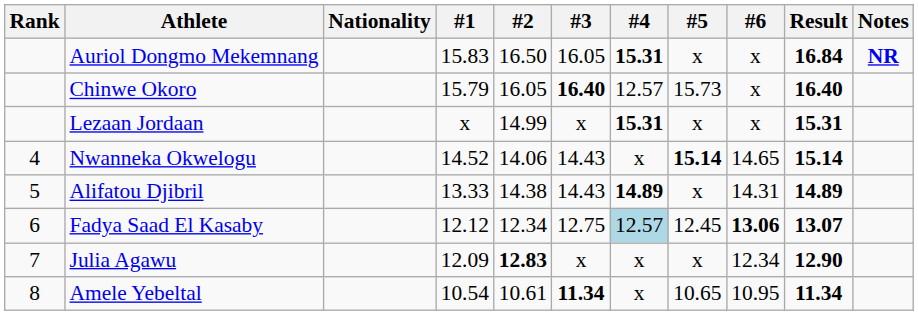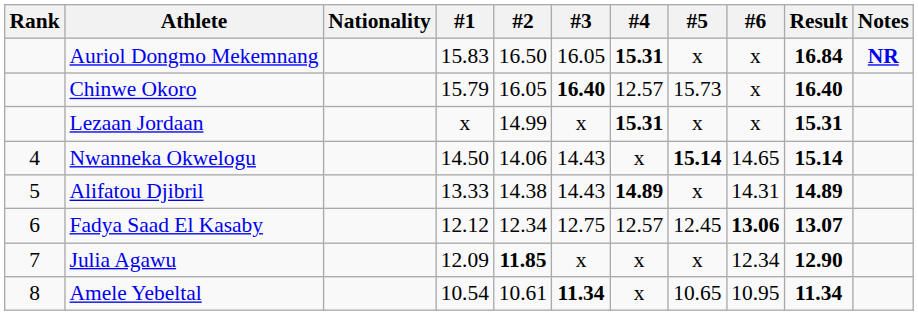 <table class="wikitable sortable" style="text-align:center">
 <tr>
 <th>Rank</th>
 <th>Athlete</th>
 <th>Nationality</th>
 <th>#1</th>
 <th>#2</th>
 <th>#3</th>
 <th>#4</th>
 <th>#5</th>
 <th>#6</th>
 <th>Result</th>
 <th>Notes</th>
 </tr>
 <tr>
 <td></td>
 <td align="left"><a href='#'>Auriol Dongmo Mekemnang</a></td>
 <td align=left></td>
 <td>15.83</td>
 <td>16.50</td>
 <td>16.05</td>
 <td><strong>15.31</strong></td>
 <td>x</td>
 <td>x</td>
 <td><strong>16.84</strong></td>
 <td><strong><a href='#'>NR</a></strong></td>
 </tr>
 <tr>
 <td></td>
 <td align="left"><a href='#'>Chinwe Okoro</a></td>
 <td align=left></td>
 <td>15.79</td>
 <td>16.05</td>
 <td><strong>16.40</strong></td>
 <td>12.57</td>
 <td>15.73</td>
 <td>x</td>
 <td><strong>16.40</strong></td>
 <td></td>
 </tr>
 <tr>
 <td></td>
 <td align="left"><a href='#'>Lezaan Jordaan</a></td>
 <td align=left></td>
 <td>x</td>
 <td>14.99</td>
 <td>x</td>
 <td><strong>15.31</strong></td>
 <td>x</td>
 <td>x</td>
 <td><strong>15.31</strong></td>
 <td></td>
 </tr>
 <tr>
 <td>4</td>
 <td align="left"><a href='#'>Nwanneka Okwelogu</a></td>
 <td align=left></td>
-<td>14.52</td>
+<td>14.50</td>
 <td>14.06</td>
 <td>14.43</td>
 <td>x</td>
 <td><strong>15.14</strong></td>
 <td>14.65</td>
 <td><strong>15.14</strong></td>
 <td></td>
 </tr>
 <tr>
 <td>5</td>
 <td align="left"><a href='#'>Alifatou Djibril</a></td>
 <td align=left></td>
 <td>13.33</td>
 <td>14.38</td>
 <td>14.43</td>
 <td><strong>14.89</strong></td>
 <td>x</td>
 <td>14.31</td>
 <td><strong>14.89</strong></td>
 <td></td>
 </tr>
 <tr>
 <td>6</td>
 <td align="left"><a href='#'>Fadya Saad El Kasaby</a></td>
 <td align=left></td>
 <td>12.12</td>
 <td>12.34</td>
 <td>12.75</td>
-<td style="background: lightblue;">12.57</td>
+<td>12.57</td>
 <td>12.45</td>
 <td><strong>13.06</strong></td>
 <td><strong>13.07</strong></td>
 <td></td>
 </tr>
 <tr>
 <td>7</td>
 <td align="left"><a href='#'>Julia Agawu</a></td>
 <td align=left></td>
 <td>12.09</td>
-<td><strong>12.83</strong></td>
+<td><strong>11.85</strong></td>
 <td>x</td>
 <td>x</td>
 <td>x</td>
 <td>12.34</td>
 <td><strong>12.90</strong></td>
 <td></td>
 </tr>
 <tr>
 <td>8</td>
 <td align="left"><a href='#'>Amele Yebeltal</a></td>
 <td align=left></td>
 <td>10.54</td>
 <td>10.61</td>
 <td><strong>11.34</strong></td>
 <td>x</td>
 <td>10.65</td>
 <td>10.95</td>
 <td><strong>11.34</strong></td>
 <td></td>
 </tr>
 </table>
